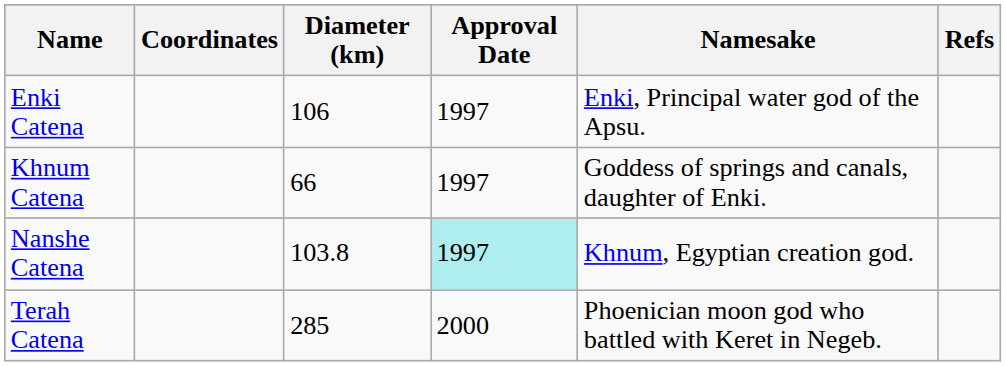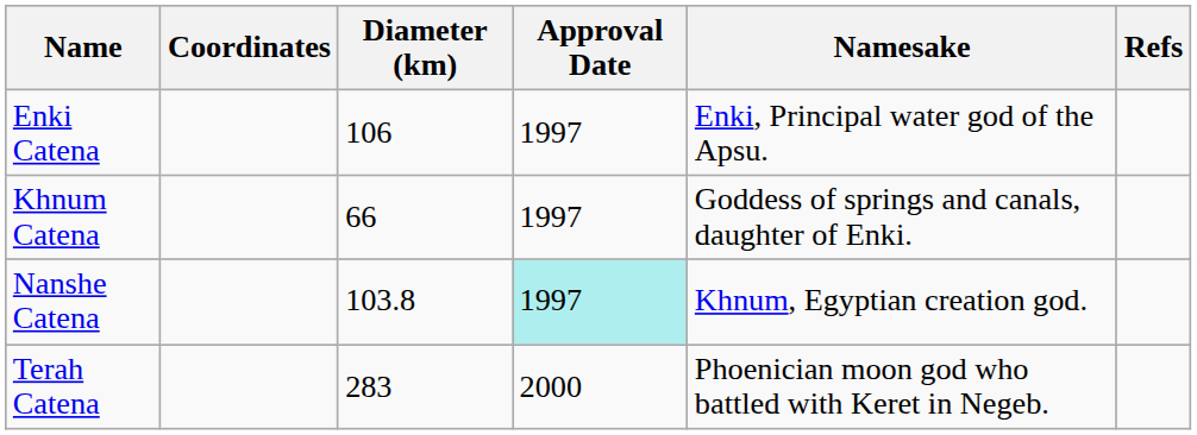 <table class="wikitable">
 <tr>
 <th>Name</th>
 <th>Coordinates</th>
 <th>Diameter (km)</th>
 <th>Approval Date</th>
 <th>Namesake</th>
 <th>Refs</th>
 </tr>
 <tr>
 <td><a href='#'>Enki Catena</a></td>
 <td></td>
 <td>106</td>
 <td>1997</td>
 <td><a href='#'>Enki</a>, Principal water god of the Apsu.</td>
 <td></td>
 </tr>
 <tr>
 <td><a href='#'>Khnum Catena</a></td>
 <td></td>
 <td>66</td>
 <td>1997</td>
 <td>Goddess of springs and canals, daughter of Enki.</td>
 <td></td>
 </tr>
 <tr>
 <td><a href='#'>Nanshe Catena</a></td>
 <td></td>
 <td>103.8</td>
 <td style="background: paleturquoise;">1997</td>
 <td><a href='#'>Khnum</a>, Egyptian creation god.</td>
 <td></td>
 </tr>
 <tr>
 <td><a href='#'>Terah Catena</a></td>
 <td></td>
-<td>285</td>
+<td>283</td>
 <td>2000</td>
 <td>Phoenician moon god who battled with Keret in Negeb.</td>
 <td></td>
 </tr>
 </table>
